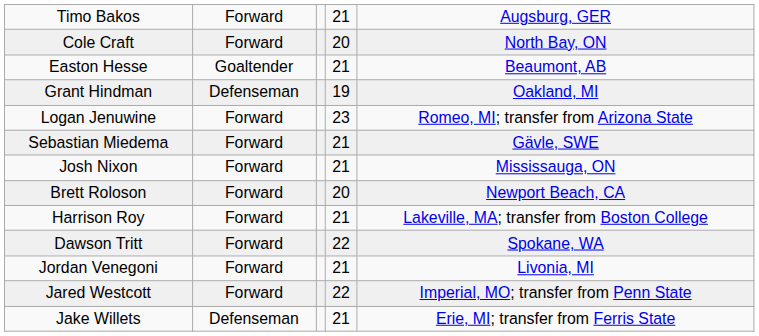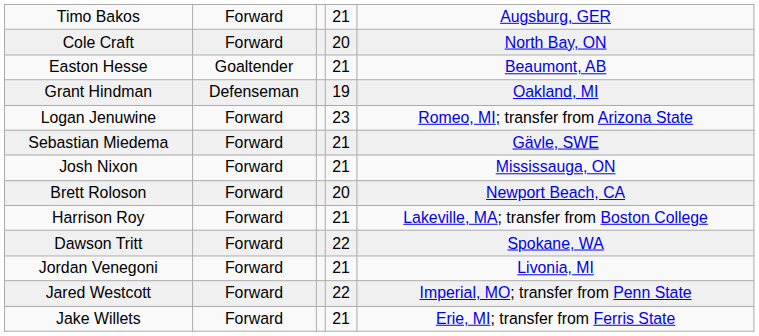 <table class="wikitable" width="60%">
 <tr align="center" bgcolor="">
 <td>Timo Bakos</td>
 <td>Forward</td>
 <td></td>
 <td>21</td>
 <td><a href='#'>Augsburg, GER</a></td>
 </tr>
 <tr align="center" bgcolor="f0f0f0">
 <td>Cole Craft</td>
 <td>Forward</td>
 <td></td>
 <td>20</td>
 <td><a href='#'>North Bay, ON</a></td>
 </tr>
 <tr align="center" bgcolor="">
 <td>Easton Hesse</td>
 <td>Goaltender</td>
 <td></td>
 <td>21</td>
 <td><a href='#'>Beaumont, AB</a></td>
 </tr>
 <tr align="center" bgcolor="f0f0f0">
 <td>Grant Hindman</td>
 <td>Defenseman</td>
 <td></td>
 <td>19</td>
 <td><a href='#'>Oakland, MI</a></td>
 </tr>
 <tr align="center" bgcolor="">
 <td>Logan Jenuwine</td>
 <td>Forward</td>
 <td></td>
 <td>23</td>
 <td><a href='#'>Romeo, MI</a>; transfer from <a href='#'>Arizona State</a></td>
 </tr>
 <tr align="center" bgcolor="f0f0f0">
 <td>Sebastian Miedema</td>
 <td>Forward</td>
 <td></td>
 <td>21</td>
 <td><a href='#'>Gävle, SWE</a></td>
 </tr>
 <tr align="center" bgcolor="">
 <td>Josh Nixon</td>
 <td>Forward</td>
 <td></td>
 <td>21</td>
 <td><a href='#'>Mississauga, ON</a></td>
 </tr>
 <tr align="center" bgcolor="f0f0f0">
 <td>Brett Roloson</td>
 <td>Forward</td>
 <td></td>
 <td>20</td>
 <td><a href='#'>Newport Beach, CA</a></td>
 </tr>
 <tr align="center" bgcolor="">
 <td>Harrison Roy</td>
 <td>Forward</td>
 <td></td>
 <td>21</td>
 <td><a href='#'>Lakeville, MA</a>; transfer from <a href='#'>Boston College</a></td>
 </tr>
 <tr align="center" bgcolor="f0f0f0">
 <td>Dawson Tritt</td>
 <td>Forward</td>
 <td></td>
 <td>22</td>
 <td><a href='#'>Spokane, WA</a></td>
 </tr>
 <tr align="center" bgcolor="">
 <td>Jordan Venegoni</td>
 <td>Forward</td>
 <td></td>
 <td>21</td>
 <td><a href='#'>Livonia, MI</a></td>
 </tr>
 <tr align="center" bgcolor="f0f0f0">
 <td>Jared Westcott</td>
 <td>Forward</td>
 <td></td>
 <td>22</td>
 <td><a href='#'>Imperial, MO</a>; transfer from <a href='#'>Penn State</a></td>
 </tr>
 <tr align="center" bgcolor="">
 <td>Jake Willets</td>
-<td>Defenseman</td>
+<td>Forward</td>
 <td></td>
 <td>21</td>
 <td><a href='#'>Erie, MI</a>; transfer from <a href='#'>Ferris State</a></td>
 </tr>
 </table>
